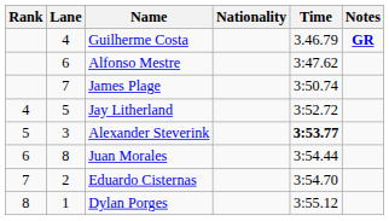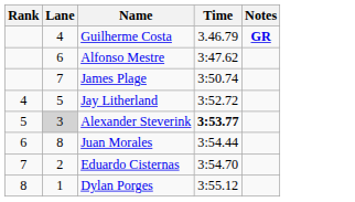 <table class="wikitable sortable" style="text-align:center">
 <tr>
 <th>Rank</th>
 <th>Lane</th>
 <th>Name</th>
-<th>Nationality</th>
 <th>Time</th>
 <th>Notes</th>
 </tr>
 <tr>
 <td></td>
 <td>4</td>
 <td align="left"><a href='#'>Guilherme Costa</a></td>
-<td align="left"></td>
 <td>3.46.79</td>
 <td><strong><a href='#'>GR</a></strong></td>
 </tr>
 <tr>
 <td></td>
 <td>6</td>
 <td align="left"><a href='#'>Alfonso Mestre</a></td>
-<td align="left"></td>
 <td>3:47.62</td>
 <td></td>
 </tr>
 <tr>
 <td></td>
 <td>7</td>
 <td align="left"><a href='#'>James Plage</a></td>
-<td align="left"></td>
 <td>3:50.74</td>
 <td></td>
 </tr>
 <tr>
 <td>4</td>
 <td>5</td>
 <td align="left"><a href='#'>Jay Litherland</a></td>
-<td align="left"></td>
 <td>3:52.72</td>
 <td></td>
 </tr>
 <tr>
 <td>5</td>
-<td>3</td>
+<td style="background: lightgrey;">3</td>
 <td align="left"><a href='#'>Alexander Steverink</a></td>
-<td align="left"></td>
 <td><strong>3:53.77</strong></td>
 <td></td>
 </tr>
 <tr>
 <td>6</td>
 <td>8</td>
 <td align="left"><a href='#'>Juan Morales</a></td>
-<td align="left"></td>
 <td>3:54.44</td>
 <td></td>
 </tr>
 <tr>
 <td>7</td>
 <td>2</td>
 <td align="left"><a href='#'>Eduardo Cisternas</a></td>
-<td align="left"></td>
 <td>3:54.70</td>
 <td></td>
 </tr>
 <tr>
 <td>8</td>
 <td>1</td>
 <td align="left"><a href='#'>Dylan Porges</a></td>
-<td align="left"></td>
 <td>3:55.12</td>
 <td></td>
 </tr>
 </table>
